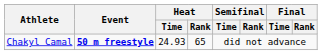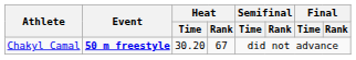 <table class=wikitable style="font-size:90%">
 <tr>
 <th rowspan="2">Athlete</th>
 <th rowspan="2">Event</th>
 <th colspan="2">Heat</th>
 <th colspan="2">Semifinal</th>
 <th colspan="2">Final</th>
 </tr>
 <tr style="font-size:95%">
 <th>Time</th>
 <th>Rank</th>
 <th>Time</th>
 <th>Rank</th>
 <th>Time</th>
 <th>Rank</th>
 </tr>
 <tr align=center>
 <td align=left><a href='#'>Chakyl Camal</a></td>
 <td align=left><strong><a href='#'>50 m freestyle</a></strong></td>
-<td>24.93</td>
-<td>65</td>
+<td>30.20</td>
+<td>67</td>
 <td colspan=4>did not advance</td>
 </tr>
 </table>
